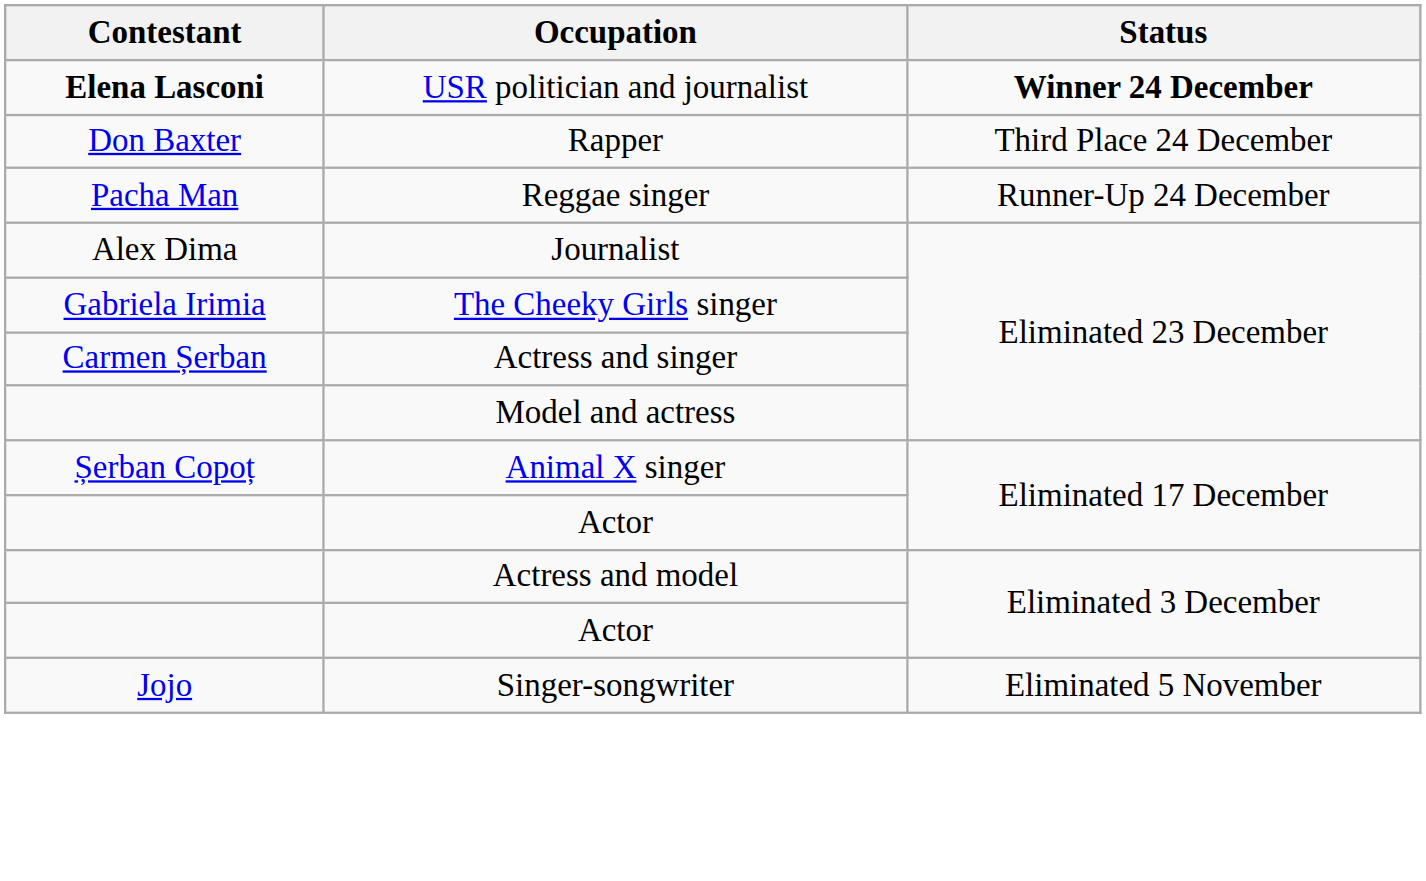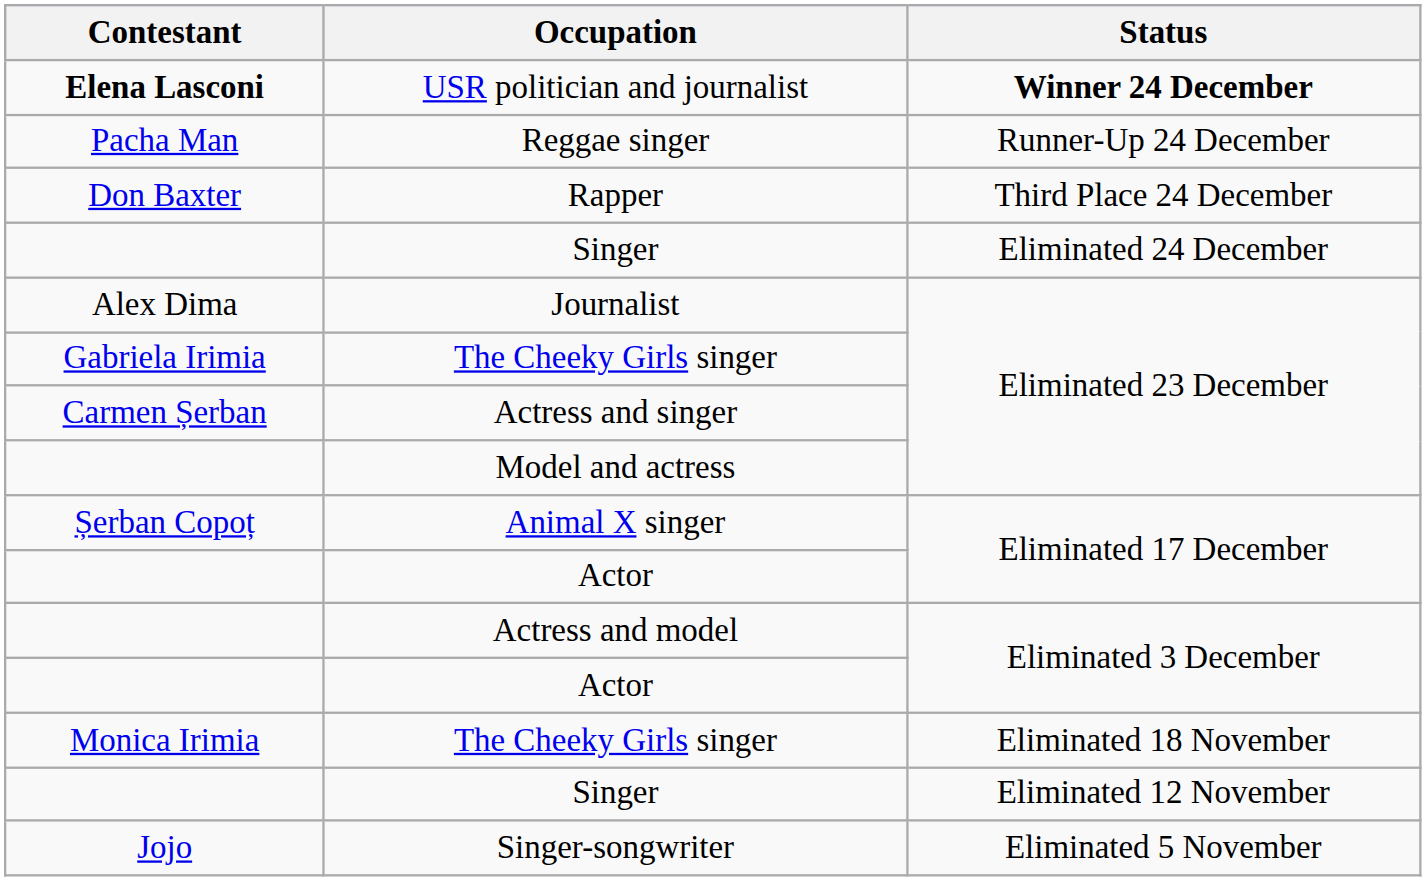 <table class="wikitable sortable" style="text-align:center; font-size:90%; border-collapse:collapse; width:70%;">
 <tr style="background:#C1D8FF;">
 <th>Contestant</th>
 <th>Occupation</th>
 <th>Status</th>
 </tr>
 <tr>
 <td><strong>Elena Lasconi</strong></td>
 <td><a href='#'>USR</a> politician and journalist</td>
 <td><strong>Winner 24 December</strong></td>
 </tr>
 <tr>
+<td><a href='#'>Pacha Man</a></td>
+<td>Reggae singer</td>
+<td>Runner-Up 24 December</td>
+</tr>
+<tr>
 <td><a href='#'>Don Baxter</a></td>
 <td>Rapper</td>
 <td>Third Place 24 December</td>
 </tr>
 <tr>
-<td><a href='#'>Pacha Man</a></td>
-<td>Reggae singer</td>
-<td>Runner-Up 24 December</td>
+<td></td>
+<td>Singer</td>
+<td>Eliminated 24 December</td>
 </tr>
 <tr>
 <td>Alex Dima</td>
 <td>Journalist</td>
 <td rowspan=4>Eliminated 23 December</td>
 </tr>
 <tr>
 <td><a href='#'>Gabriela Irimia</a></td>
 <td><a href='#'>The Cheeky Girls</a> singer</td>
 </tr>
 <tr>
 <td><a href='#'>Carmen Șerban</a></td>
 <td>Actress and singer</td>
 </tr>
 <tr>
 <td></td>
 <td>Model and actress</td>
 </tr>
 <tr>
 <td><a href='#'>Șerban Copoț</a></td>
 <td><a href='#'>Animal X</a> singer</td>
 <td rowspan=2>Eliminated 17 December</td>
 </tr>
 <tr>
 <td></td>
 <td>Actor</td>
 </tr>
 <tr>
 <td></td>
 <td>Actress and model</td>
 <td rowspan=2>Eliminated 3 December</td>
 </tr>
 <tr>
 <td></td>
 <td>Actor</td>
 </tr>
 <tr>
+<td><a href='#'>Monica Irimia</a></td>
+<td><a href='#'>The Cheeky Girls</a> singer</td>
+<td>Eliminated 18 November</td>
+</tr>
+<tr>
+<td></td>
+<td>Singer</td>
+<td>Eliminated 12 November</td>
+</tr>
+<tr>
 <td><a href='#'>Jojo</a></td>
 <td>Singer-songwriter</td>
 <td>Eliminated 5 November</td>
 </tr>
 </table>
